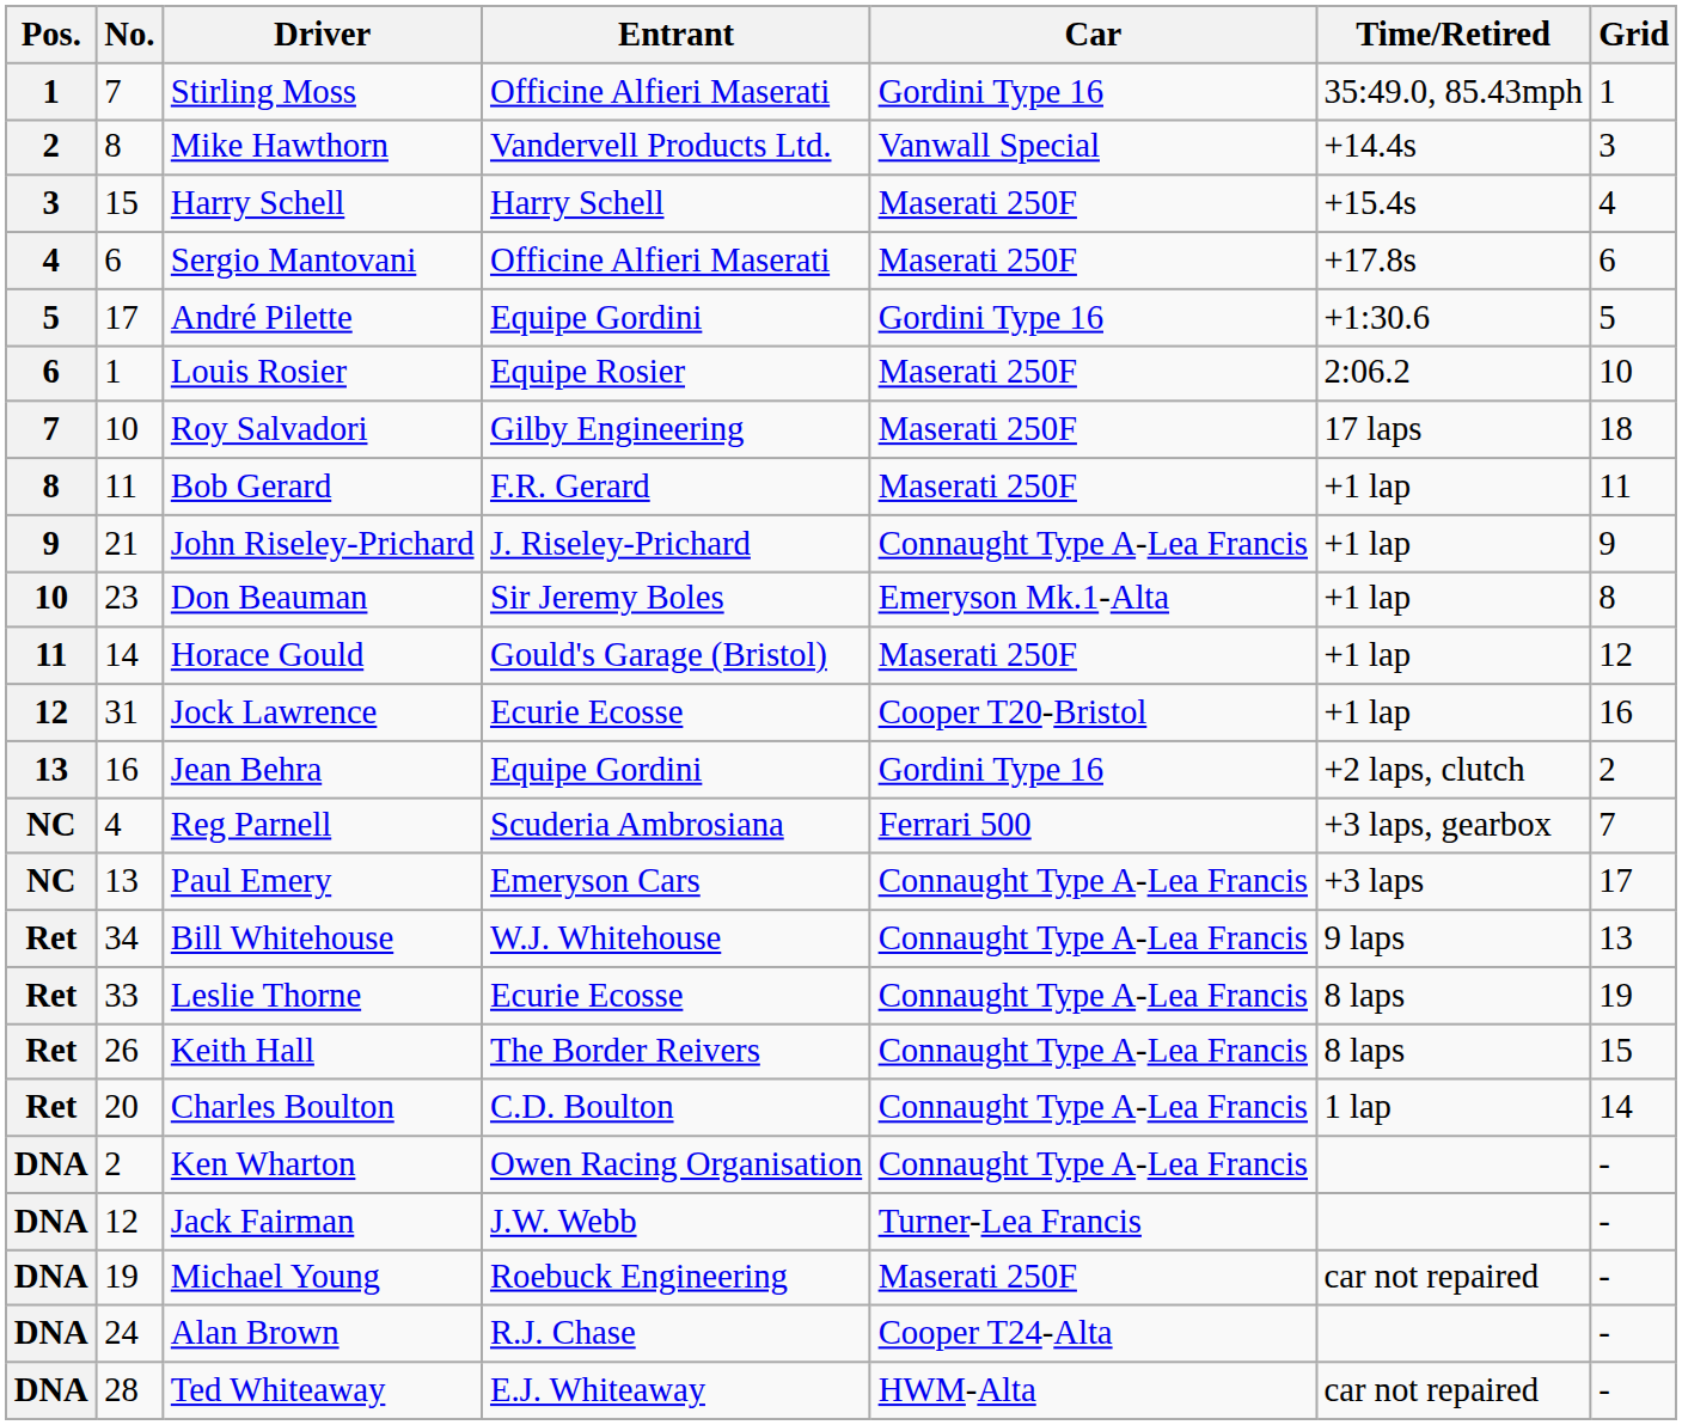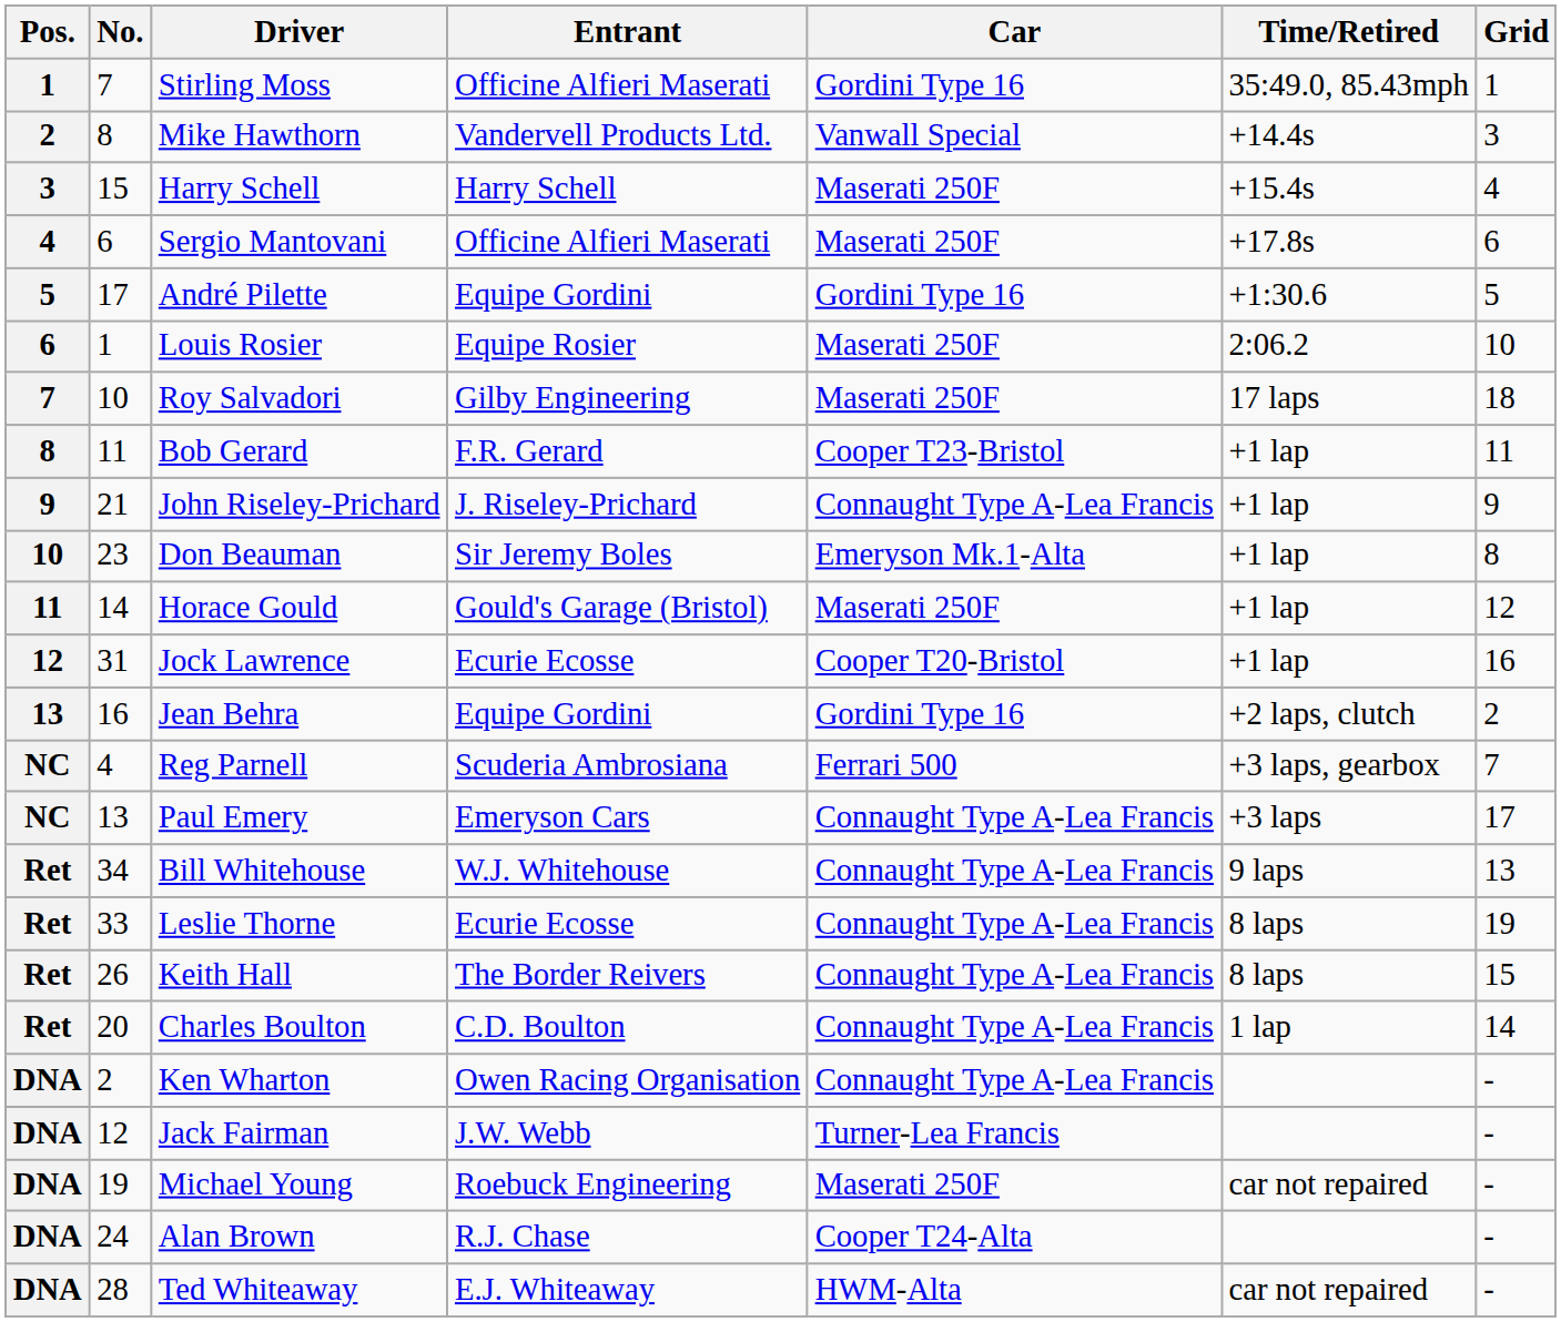 <table class="wikitable" style="font-size: 90%;">
 <tr>
 <th>Pos.</th>
 <th>No.</th>
 <th>Driver</th>
 <th>Entrant</th>
 <th>Car</th>
 <th>Time/Retired</th>
 <th>Grid</th>
 </tr>
 <tr>
 <th>1</th>
 <td>7</td>
 <td> <a href='#'>Stirling Moss</a></td>
 <td><a href='#'>Officine Alfieri Maserati</a></td>
 <td><a href='#'>Gordini Type 16</a></td>
 <td>35:49.0, 85.43mph</td>
 <td>1</td>
 </tr>
 <tr>
 <th>2</th>
 <td>8</td>
 <td> <a href='#'>Mike Hawthorn</a></td>
 <td><a href='#'>Vandervell Products Ltd.</a></td>
 <td><a href='#'>Vanwall Special</a></td>
 <td>+14.4s</td>
 <td>3</td>
 </tr>
 <tr>
 <th>3</th>
 <td>15</td>
 <td> <a href='#'>Harry Schell</a></td>
 <td><a href='#'>Harry Schell</a></td>
 <td><a href='#'>Maserati 250F</a></td>
 <td>+15.4s</td>
 <td>4</td>
 </tr>
 <tr>
 <th>4</th>
 <td>6</td>
 <td> <a href='#'>Sergio Mantovani</a></td>
 <td><a href='#'>Officine Alfieri Maserati</a></td>
 <td><a href='#'>Maserati 250F</a></td>
 <td>+17.8s</td>
 <td>6</td>
 </tr>
 <tr>
 <th>5</th>
 <td>17</td>
 <td> <a href='#'>André Pilette</a></td>
 <td><a href='#'>Equipe Gordini</a></td>
 <td><a href='#'>Gordini Type 16</a></td>
 <td>+1:30.6</td>
 <td>5</td>
 </tr>
 <tr>
 <th>6</th>
 <td>1</td>
 <td> <a href='#'>Louis Rosier</a></td>
 <td><a href='#'>Equipe Rosier</a></td>
 <td><a href='#'>Maserati 250F</a></td>
 <td>2:06.2</td>
 <td>10</td>
 </tr>
 <tr>
 <th>7</th>
 <td>10</td>
 <td> <a href='#'>Roy Salvadori</a></td>
 <td><a href='#'>Gilby Engineering</a></td>
 <td><a href='#'>Maserati 250F</a></td>
 <td>17 laps</td>
 <td>18</td>
 </tr>
 <tr>
 <th>8</th>
 <td>11</td>
 <td> <a href='#'>Bob Gerard</a></td>
 <td><a href='#'>F.R. Gerard</a></td>
-<td><a href='#'>Maserati 250F</a></td>
+<td><a href='#'>Cooper T23</a>-<a href='#'>Bristol</a></td>
 <td>+1 lap</td>
 <td>11</td>
 </tr>
 <tr>
 <th>9</th>
 <td>21</td>
 <td> <a href='#'>John Riseley-Prichard</a></td>
 <td><a href='#'>J. Riseley-Prichard</a></td>
 <td><a href='#'>Connaught Type A</a>-<a href='#'>Lea Francis</a></td>
 <td>+1 lap</td>
 <td>9</td>
 </tr>
 <tr>
 <th>10</th>
 <td>23</td>
 <td> <a href='#'>Don Beauman</a></td>
 <td><a href='#'>Sir Jeremy Boles</a></td>
 <td><a href='#'>Emeryson Mk.1</a>-<a href='#'>Alta</a></td>
 <td>+1 lap</td>
 <td>8</td>
 </tr>
 <tr>
 <th>11</th>
 <td>14</td>
 <td> <a href='#'>Horace Gould</a></td>
 <td><a href='#'>Gould's Garage (Bristol)</a></td>
 <td><a href='#'>Maserati 250F</a></td>
 <td>+1 lap</td>
 <td>12</td>
 </tr>
 <tr>
 <th>12</th>
 <td>31</td>
 <td> <a href='#'>Jock Lawrence</a></td>
 <td><a href='#'>Ecurie Ecosse</a></td>
 <td><a href='#'>Cooper T20</a>-<a href='#'>Bristol</a></td>
 <td>+1 lap</td>
 <td>16</td>
 </tr>
 <tr>
 <th>13</th>
 <td>16</td>
 <td> <a href='#'>Jean Behra</a></td>
 <td><a href='#'>Equipe Gordini</a></td>
 <td><a href='#'>Gordini Type 16</a></td>
 <td>+2 laps, clutch</td>
 <td>2</td>
 </tr>
 <tr>
 <th>NC</th>
 <td>4</td>
 <td> <a href='#'>Reg Parnell</a></td>
 <td><a href='#'>Scuderia Ambrosiana</a></td>
 <td><a href='#'>Ferrari 500</a></td>
 <td>+3 laps, gearbox</td>
 <td>7</td>
 </tr>
 <tr>
 <th>NC</th>
 <td>13</td>
 <td> <a href='#'>Paul Emery</a></td>
 <td><a href='#'>Emeryson Cars</a></td>
 <td><a href='#'>Connaught Type A</a>-<a href='#'>Lea Francis</a></td>
 <td>+3 laps</td>
 <td>17</td>
 </tr>
 <tr>
 <th>Ret</th>
 <td>34</td>
 <td> <a href='#'>Bill Whitehouse</a></td>
 <td><a href='#'>W.J. Whitehouse</a></td>
 <td><a href='#'>Connaught Type A</a>-<a href='#'>Lea Francis</a></td>
 <td>9 laps</td>
 <td>13</td>
 </tr>
 <tr>
 <th>Ret</th>
 <td>33</td>
 <td> <a href='#'>Leslie Thorne</a></td>
 <td><a href='#'>Ecurie Ecosse</a></td>
 <td><a href='#'>Connaught Type A</a>-<a href='#'>Lea Francis</a></td>
 <td>8 laps</td>
 <td>19</td>
 </tr>
 <tr>
 <th>Ret</th>
 <td>26</td>
 <td> <a href='#'>Keith Hall</a></td>
 <td><a href='#'>The Border Reivers</a></td>
 <td><a href='#'>Connaught Type A</a>-<a href='#'>Lea Francis</a></td>
 <td>8 laps</td>
 <td>15</td>
 </tr>
 <tr>
 <th>Ret</th>
 <td>20</td>
 <td> <a href='#'>Charles Boulton</a></td>
 <td><a href='#'>C.D. Boulton</a></td>
 <td><a href='#'>Connaught Type A</a>-<a href='#'>Lea Francis</a></td>
 <td>1 lap</td>
 <td>14</td>
 </tr>
 <tr>
 <th>DNA</th>
 <td>2</td>
 <td> <a href='#'>Ken Wharton</a></td>
 <td><a href='#'>Owen Racing Organisation</a></td>
 <td><a href='#'>Connaught Type A</a>-<a href='#'>Lea Francis</a></td>
 <td></td>
 <td>-</td>
 </tr>
 <tr>
 <th>DNA</th>
 <td>12</td>
 <td> <a href='#'>Jack Fairman</a></td>
 <td><a href='#'>J.W. Webb</a></td>
 <td><a href='#'>Turner</a>-<a href='#'>Lea Francis</a></td>
 <td></td>
 <td>-</td>
 </tr>
 <tr>
 <th>DNA</th>
 <td>19</td>
 <td> <a href='#'>Michael Young</a></td>
 <td><a href='#'>Roebuck Engineering</a></td>
 <td><a href='#'>Maserati 250F</a></td>
 <td>car not repaired</td>
 <td>-</td>
 </tr>
 <tr>
 <th>DNA</th>
 <td>24</td>
 <td> <a href='#'>Alan Brown</a></td>
 <td><a href='#'>R.J. Chase</a></td>
 <td><a href='#'>Cooper T24</a>-<a href='#'>Alta</a></td>
 <td></td>
 <td>-</td>
 </tr>
 <tr>
 <th>DNA</th>
 <td>28</td>
 <td> <a href='#'>Ted Whiteaway</a></td>
 <td><a href='#'>E.J. Whiteaway</a></td>
 <td><a href='#'>HWM</a>-<a href='#'>Alta</a></td>
 <td>car not repaired</td>
 <td>-</td>
 </tr>
 </table>
